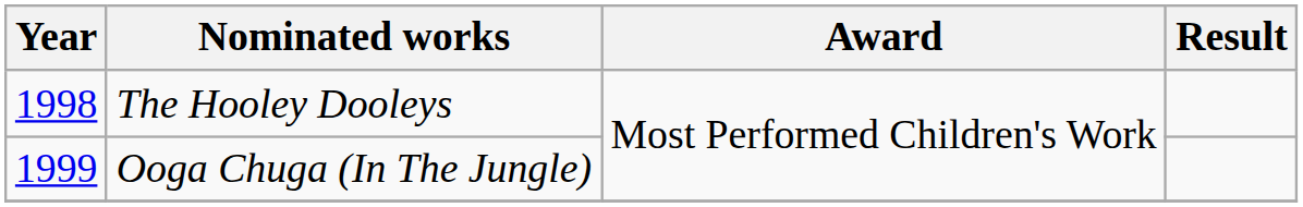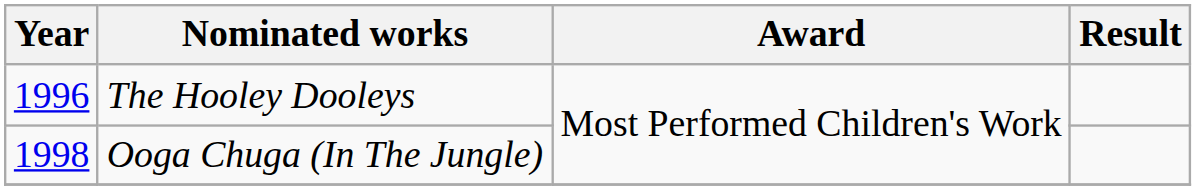 <table class="wikitable">
 <tr>
 <th>Year</th>
 <th>Nominated works</th>
 <th>Award</th>
 <th>Result</th>
 </tr>
 <tr>
-<td><a href='#'>1998</a></td>
+<td><a href='#'>1996</a></td>
 <td><em>The Hooley Dooleys</em></td>
 <td rowspan="2">Most Performed Children's Work</td>
 <td></td>
 </tr>
 <tr>
-<td><a href='#'>1999</a></td>
+<td><a href='#'>1998</a></td>
 <td><em>Ooga Chuga (In The Jungle)</em></td>
 <td></td>
 </tr>
 <tr>
 </tr>
 </table>
